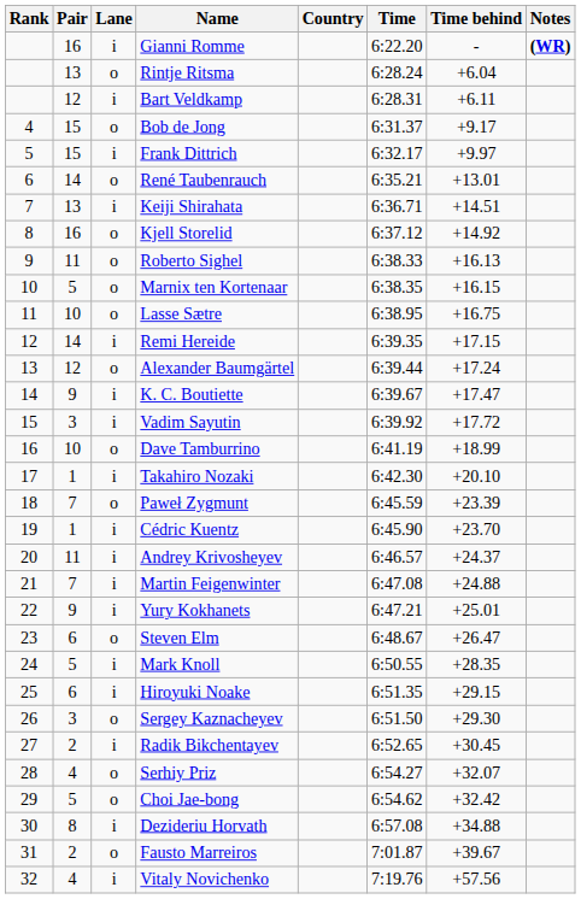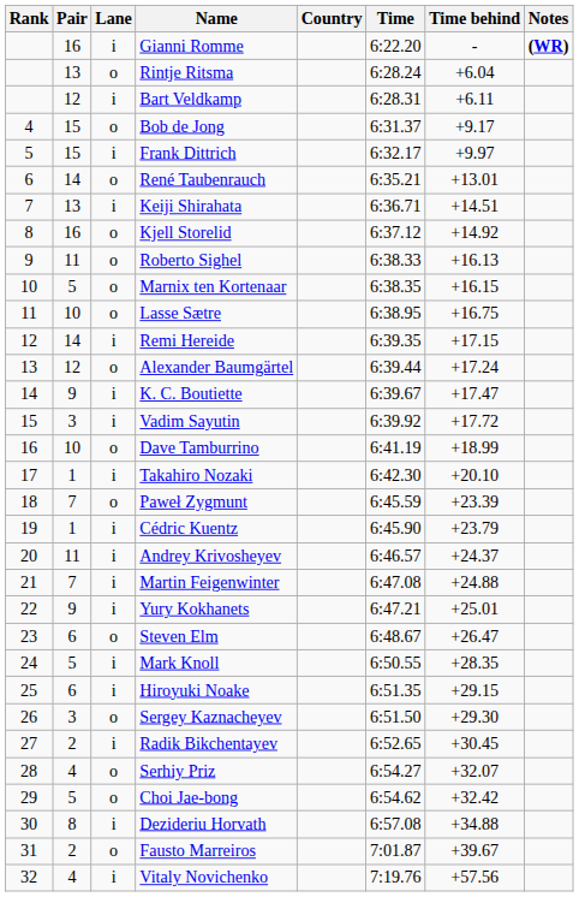 <table class="wikitable sortable" style="text-align:center">
 <tr>
 <th>Rank</th>
 <th>Pair</th>
 <th>Lane</th>
 <th>Name</th>
 <th>Country</th>
 <th>Time</th>
 <th>Time behind</th>
 <th>Notes</th>
 </tr>
 <tr>
 <td></td>
 <td>16</td>
 <td>i</td>
 <td align=left><a href='#'>Gianni Romme</a></td>
 <td align=left></td>
 <td>6:22.20</td>
 <td>-</td>
 <td><strong>(<a href='#'>WR</a>)</strong></td>
 </tr>
 <tr>
 <td></td>
 <td>13</td>
 <td>o</td>
 <td align=left><a href='#'>Rintje Ritsma</a></td>
 <td align=left></td>
 <td>6:28.24</td>
 <td>+6.04</td>
 <td></td>
 </tr>
 <tr>
 <td></td>
 <td>12</td>
 <td>i</td>
 <td align=left><a href='#'>Bart Veldkamp</a></td>
 <td align=left></td>
 <td>6:28.31</td>
 <td>+6.11</td>
 <td></td>
 </tr>
 <tr>
 <td>4</td>
 <td>15</td>
 <td>o</td>
 <td align=left><a href='#'>Bob de Jong</a></td>
 <td align=left></td>
 <td>6:31.37</td>
 <td>+9.17</td>
 <td></td>
 </tr>
 <tr>
 <td>5</td>
 <td>15</td>
 <td>i</td>
 <td align=left><a href='#'>Frank Dittrich</a></td>
 <td align=left></td>
 <td>6:32.17</td>
 <td>+9.97</td>
 <td></td>
 </tr>
 <tr>
 <td>6</td>
 <td>14</td>
 <td>o</td>
 <td align=left><a href='#'>René Taubenrauch</a></td>
 <td align=left></td>
 <td>6:35.21</td>
 <td>+13.01</td>
 <td></td>
 </tr>
 <tr>
 <td>7</td>
 <td>13</td>
 <td>i</td>
 <td align=left><a href='#'>Keiji Shirahata</a></td>
 <td align=left></td>
 <td>6:36.71</td>
 <td>+14.51</td>
 <td></td>
 </tr>
 <tr>
 <td>8</td>
 <td>16</td>
 <td>o</td>
 <td align=left><a href='#'>Kjell Storelid</a></td>
 <td align=left></td>
 <td>6:37.12</td>
 <td>+14.92</td>
 <td></td>
 </tr>
 <tr>
 <td>9</td>
 <td>11</td>
 <td>o</td>
 <td align=left><a href='#'>Roberto Sighel</a></td>
 <td align=left></td>
 <td>6:38.33</td>
 <td>+16.13</td>
 <td></td>
 </tr>
 <tr>
 <td>10</td>
 <td>5</td>
 <td>o</td>
 <td align=left><a href='#'>Marnix ten Kortenaar</a></td>
 <td align=left></td>
 <td>6:38.35</td>
 <td>+16.15</td>
 <td></td>
 </tr>
 <tr>
 <td>11</td>
 <td>10</td>
 <td>o</td>
 <td align=left><a href='#'>Lasse Sætre</a></td>
 <td align=left></td>
 <td>6:38.95</td>
 <td>+16.75</td>
 <td></td>
 </tr>
 <tr>
 <td>12</td>
 <td>14</td>
 <td>i</td>
 <td align=left><a href='#'>Remi Hereide</a></td>
 <td align=left></td>
 <td>6:39.35</td>
 <td>+17.15</td>
 <td></td>
 </tr>
 <tr>
 <td>13</td>
 <td>12</td>
 <td>o</td>
 <td align=left><a href='#'>Alexander Baumgärtel</a></td>
 <td align=left></td>
 <td>6:39.44</td>
 <td>+17.24</td>
 <td></td>
 </tr>
 <tr>
 <td>14</td>
 <td>9</td>
 <td>i</td>
 <td align=left><a href='#'>K. C. Boutiette</a></td>
 <td align=left></td>
 <td>6:39.67</td>
 <td>+17.47</td>
 <td></td>
 </tr>
 <tr>
 <td>15</td>
 <td>3</td>
 <td>i</td>
 <td align=left><a href='#'>Vadim Sayutin</a></td>
 <td align=left></td>
 <td>6:39.92</td>
 <td>+17.72</td>
 <td></td>
 </tr>
 <tr>
 <td>16</td>
 <td>10</td>
 <td>o</td>
 <td align=left><a href='#'>Dave Tamburrino</a></td>
 <td align=left></td>
 <td>6:41.19</td>
 <td>+18.99</td>
 <td></td>
 </tr>
 <tr>
 <td>17</td>
 <td>1</td>
 <td>i</td>
 <td align=left><a href='#'>Takahiro Nozaki</a></td>
 <td align=left></td>
 <td>6:42.30</td>
 <td>+20.10</td>
 <td></td>
 </tr>
 <tr>
 <td>18</td>
 <td>7</td>
 <td>o</td>
 <td align=left><a href='#'>Paweł Zygmunt</a></td>
 <td align=left></td>
 <td>6:45.59</td>
 <td>+23.39</td>
 <td></td>
 </tr>
 <tr>
 <td>19</td>
 <td>1</td>
 <td>i</td>
 <td align=left><a href='#'>Cédric Kuentz</a></td>
 <td align=left></td>
 <td>6:45.90</td>
-<td>+23.70</td>
+<td>+23.79</td>
 <td></td>
 </tr>
 <tr>
 <td>20</td>
 <td>11</td>
 <td>i</td>
 <td align=left><a href='#'>Andrey Krivosheyev</a></td>
 <td align=left></td>
 <td>6:46.57</td>
 <td>+24.37</td>
 <td></td>
 </tr>
 <tr>
 <td>21</td>
 <td>7</td>
 <td>i</td>
 <td align=left><a href='#'>Martin Feigenwinter</a></td>
 <td align=left></td>
 <td>6:47.08</td>
 <td>+24.88</td>
 <td></td>
 </tr>
 <tr>
 <td>22</td>
 <td>9</td>
 <td>i</td>
 <td align=left><a href='#'>Yury Kokhanets</a></td>
 <td align=left></td>
 <td>6:47.21</td>
 <td>+25.01</td>
 <td></td>
 </tr>
 <tr>
 <td>23</td>
 <td>6</td>
 <td>o</td>
 <td align=left><a href='#'>Steven Elm</a></td>
 <td align=left></td>
 <td>6:48.67</td>
 <td>+26.47</td>
 <td></td>
 </tr>
 <tr>
 <td>24</td>
 <td>5</td>
 <td>i</td>
 <td align=left><a href='#'>Mark Knoll</a></td>
 <td align=left></td>
 <td>6:50.55</td>
 <td>+28.35</td>
 <td></td>
 </tr>
 <tr>
 <td>25</td>
 <td>6</td>
 <td>i</td>
 <td align=left><a href='#'>Hiroyuki Noake</a></td>
 <td align=left></td>
 <td>6:51.35</td>
 <td>+29.15</td>
 <td></td>
 </tr>
 <tr>
 <td>26</td>
 <td>3</td>
 <td>o</td>
 <td align=left><a href='#'>Sergey Kaznacheyev</a></td>
 <td align=left></td>
 <td>6:51.50</td>
 <td>+29.30</td>
 <td></td>
 </tr>
 <tr>
 <td>27</td>
 <td>2</td>
 <td>i</td>
 <td align=left><a href='#'>Radik Bikchentayev</a></td>
 <td align=left></td>
 <td>6:52.65</td>
 <td>+30.45</td>
 <td></td>
 </tr>
 <tr>
 <td>28</td>
 <td>4</td>
 <td>o</td>
 <td align=left><a href='#'>Serhiy Priz</a></td>
 <td align=left></td>
 <td>6:54.27</td>
 <td>+32.07</td>
 <td></td>
 </tr>
 <tr>
 <td>29</td>
 <td>5</td>
 <td>o</td>
 <td align=left><a href='#'>Choi Jae-bong</a></td>
 <td align=left></td>
 <td>6:54.62</td>
 <td>+32.42</td>
 <td></td>
 </tr>
 <tr>
 <td>30</td>
 <td>8</td>
 <td>i</td>
 <td align=left><a href='#'>Dezideriu Horvath</a></td>
 <td align=left></td>
 <td>6:57.08</td>
 <td>+34.88</td>
 <td></td>
 </tr>
 <tr>
 <td>31</td>
 <td>2</td>
 <td>o</td>
 <td align=left><a href='#'>Fausto Marreiros</a></td>
 <td align=left></td>
 <td>7:01.87</td>
 <td>+39.67</td>
 <td></td>
 </tr>
 <tr>
 <td>32</td>
 <td>4</td>
 <td>i</td>
 <td align=left><a href='#'>Vitaly Novichenko</a></td>
 <td align=left></td>
 <td>7:19.76</td>
 <td>+57.56</td>
 <td></td>
 </tr>
 </table>
